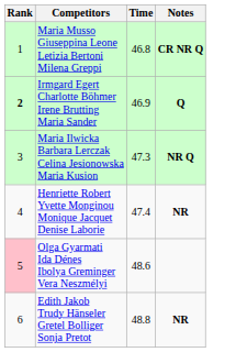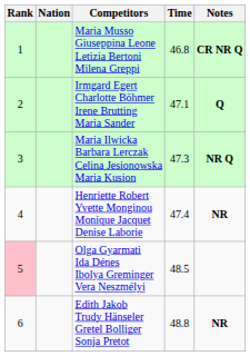 <table class="wikitable sortable" style="text-align:center">
 <tr>
 <th>Rank</th>
+<th>Nation</th>
 <th>Competitors</th>
 <th>Time</th>
 <th>Notes</th>
 </tr>
 <tr bgcolor=ccffcc>
 <td>1</td>
+<td align=left></td>
 <td align=left><a href='#'>Maria Musso</a><br><a href='#'>Giuseppina Leone</a><br><a href='#'>Letizia Bertoni</a><br><a href='#'>Milena Greppi</a></td>
 <td>46.8</td>
 <td><strong>CR NR Q</strong></td>
 </tr>
 <tr bgcolor=ccffcc>
-<td><strong>2</strong></td>
+<td>2</td>
+<td align=left></td>
 <td align=left><a href='#'>Irmgard Egert</a><br><a href='#'>Charlotte Böhmer</a><br><a href='#'>Irene Brutting</a><br><a href='#'>Maria Sander</a></td>
-<td>46.9</td>
+<td>47.1</td>
 <td><strong>Q</strong></td>
 </tr>
 <tr bgcolor=ccffcc>
 <td>3</td>
+<td align=left></td>
 <td align=left><a href='#'>Maria Ilwicka</a><br><a href='#'>Barbara Lerczak</a><br><a href='#'>Celina Jesionowska</a><br><a href='#'>Maria Kusion</a></td>
 <td>47.3</td>
 <td><strong>NR Q</strong></td>
 </tr>
 <tr>
 <td>4</td>
+<td align=left></td>
 <td align=left><a href='#'>Henriette Robert</a><br><a href='#'>Yvette Monginou</a><br><a href='#'>Monique Jacquet</a><br><a href='#'>Denise Laborie</a></td>
 <td>47.4</td>
 <td><strong>NR </strong></td>
 </tr>
 <tr>
 <td style="background: pink;">5</td>
+<td align=left></td>
 <td align=left><a href='#'>Olga Gyarmati</a><br><a href='#'>Ida Dénes</a><br><a href='#'>Ibolya Greminger</a><br><a href='#'>Vera Neszmélyi</a></td>
-<td>48.6</td>
+<td>48.5</td>
 <td></td>
 </tr>
 <tr>
 <td>6</td>
+<td align=left></td>
 <td align=left><a href='#'>Edith Jakob</a><br><a href='#'>Trudy Hänseler</a><br><a href='#'>Gretel Bolliger</a><br><a href='#'>Sonja Pretot</a></td>
 <td>48.8</td>
 <td><strong>NR </strong></td>
 </tr>
 </table>
